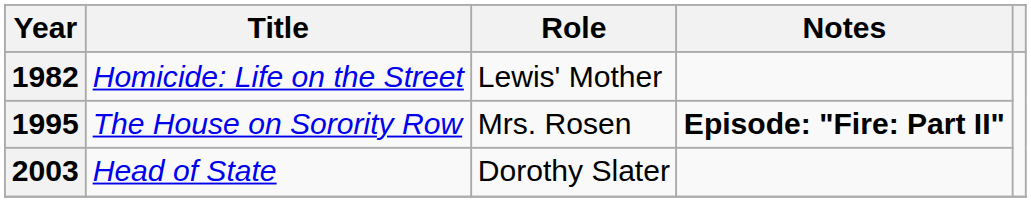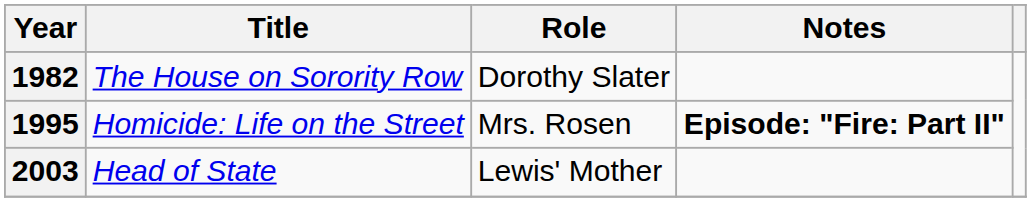 <table class="wikitable plainrowheaders sortable" style="margin-right: 0;">
 <tr>
 <th scope="col">Year</th>
 <th scope="col">Title</th>
 <th scope="col">Role</th>
 <th scope="col" class="unsortable">Notes</th>
 <th scope="col" class="unsortable"></th>
 </tr>
 <tr>
 <th scope="row">1982</th>
-<td><em><a href='#'>Homicide: Life on the Street</a></em></td>
-<td>Lewis' Mother</td>
+<td><em><a href='#'>The House on Sorority Row</a></em></td>
+<td>Dorothy Slater</td>
 <td></td>
 <td style="text-align:center;" rowspan="3"><br></td>
 </tr>
 <tr>
 <th scope="row">1995</th>
-<td><em><a href='#'>The House on Sorority Row</a></em></td>
+<td><em><a href='#'>Homicide: Life on the Street</a></em></td>
 <td>Mrs. Rosen</td>
 <td><strong>Episode: "Fire: Part II"</strong></td>
 </tr>
 <tr>
 <th scope="row">2003</th>
 <td><em><a href='#'>Head of State</a></em></td>
-<td>Dorothy Slater</td>
+<td>Lewis' Mother</td>
 <td></td>
 </tr>
 <tr>
 </tr>
 </table>
